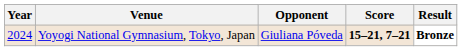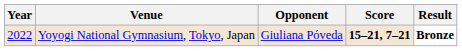 <table class="sortable wikitable" style="font-size: 90%;">
 <tr>
 <th>Year</th>
 <th>Venue</th>
 <th>Opponent</th>
 <th>Score</th>
 <th>Result</th>
 </tr>
 <tr style="background:#F3E6D7">
-<td align="center"><a href='#'>2024</a></td>
+<td align="center"><a href='#'>2022</a></td>
 <td align="left"><a href='#'>Yoyogi National Gymnasium</a>, <a href='#'>Tokyo</a>, Japan</td>
 <td align="left"> <a href='#'>Giuliana Póveda</a></td>
 <td align="left"><strong>15–21, 7–21</strong></td>
 <td style="text-align:left; background:white"> <strong>Bronze</strong></td>
 </tr>
 </table>
